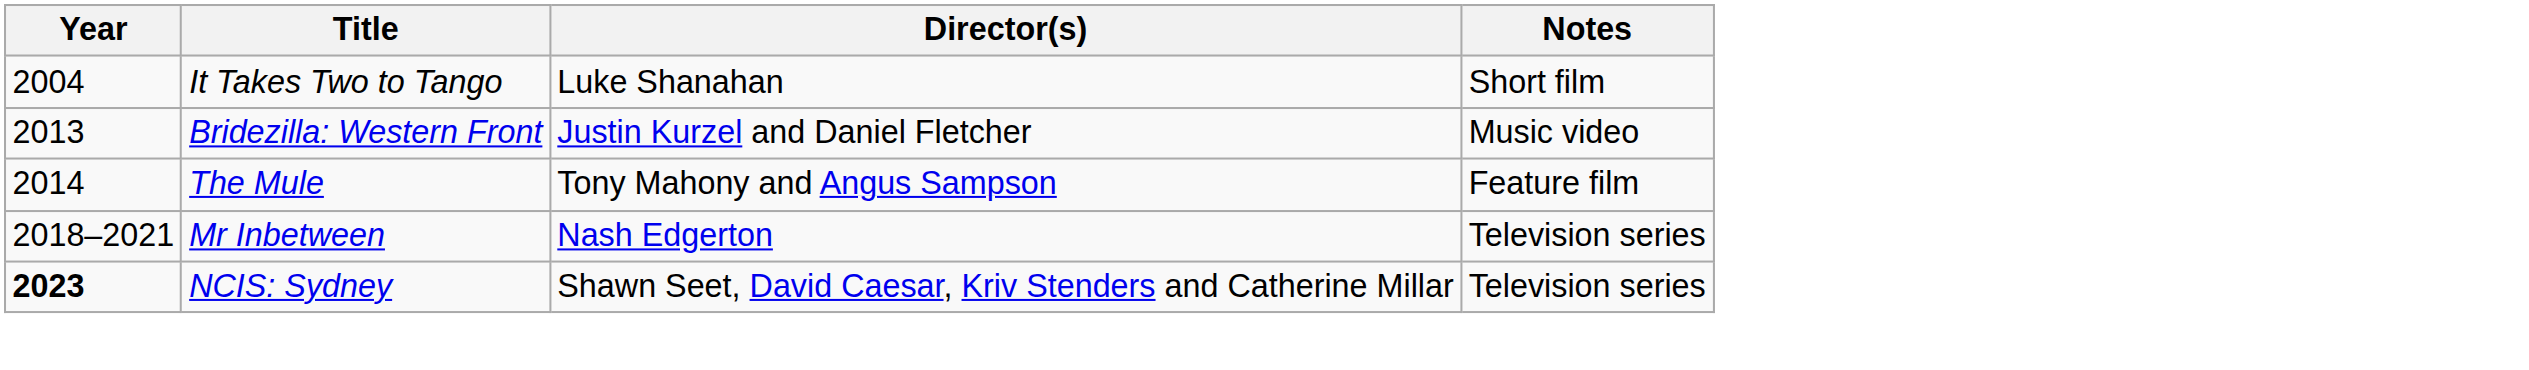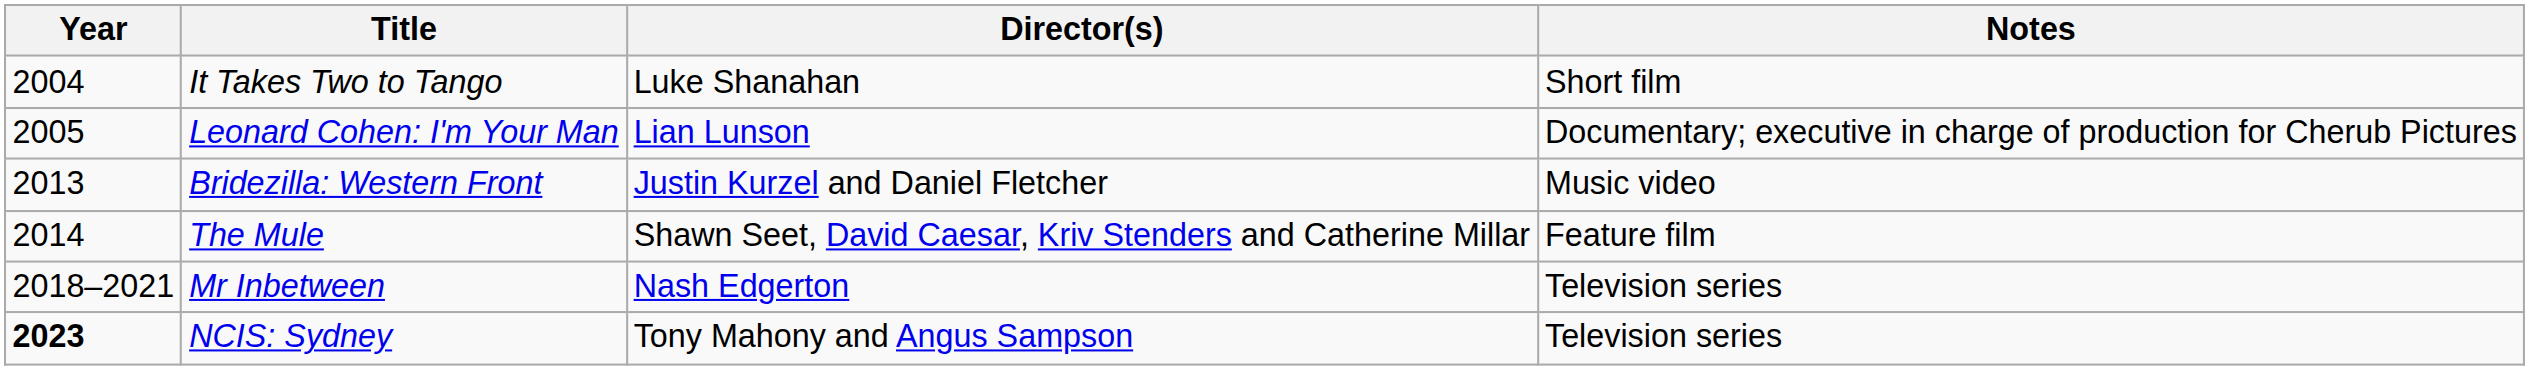 <table class="wikitable">
 <tr>
 <th>Year</th>
 <th>Title</th>
 <th>Director(s)</th>
 <th>Notes</th>
 </tr>
 <tr>
 <td>2004</td>
 <td><em>It Takes Two to Tango</em></td>
 <td>Luke Shanahan</td>
 <td>Short film</td>
 </tr>
 <tr>
+<td>2005</td>
+<td><em><a href='#'>Leonard Cohen: I'm Your Man</a></em></td>
+<td><a href='#'>Lian Lunson</a></td>
+<td>Documentary; executive in charge of production for Cherub Pictures</td>
+</tr>
+<tr>
 <td>2013</td>
 <td><em><a href='#'>Bridezilla: Western Front</a></em></td>
 <td><a href='#'>Justin Kurzel</a> and Daniel Fletcher</td>
 <td>Music video</td>
 </tr>
 <tr>
 <td>2014</td>
 <td><em><a href='#'>The Mule</a></em></td>
-<td>Tony Mahony and <a href='#'>Angus Sampson</a></td>
+<td>Shawn Seet, <a href='#'>David Caesar</a>, <a href='#'>Kriv Stenders</a> and Catherine Millar</td>
 <td>Feature film</td>
 </tr>
 <tr>
 <td>2018–2021</td>
 <td><em><a href='#'>Mr Inbetween</a></em></td>
 <td><a href='#'>Nash Edgerton</a></td>
 <td>Television series</td>
 </tr>
 <tr>
 <td><strong>2023</strong></td>
 <td><em><a href='#'>NCIS: Sydney</a></em></td>
-<td>Shawn Seet, <a href='#'>David Caesar</a>, <a href='#'>Kriv Stenders</a> and Catherine Millar</td>
+<td>Tony Mahony and <a href='#'>Angus Sampson</a></td>
 <td>Television series</td>
 </tr>
 </table>
